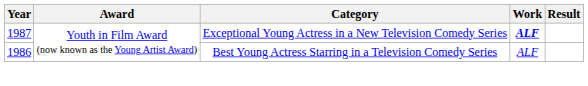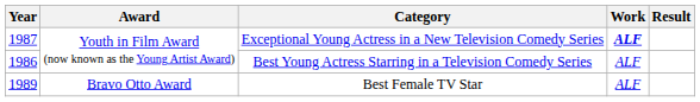 <table class="wikitable" rowspan=5; style="text-align: center; background:#ffffff;">
 <tr>
 <th>Year</th>
 <th>Award</th>
 <th>Category</th>
 <th>Work</th>
 <th>Result</th>
 </tr>
 <tr>
 <td><a href='#'>1987</a></td>
 <td rowspan=2><a href='#'>Youth in Film Award</a><br><small>(now known as the <a href='#'>Young Artist Award</a>)</small></td>
 <td><a href='#'>Exceptional Young Actress in a New Television Comedy Series</a></td>
 <td><strong><em><a href='#'>ALF</a></em></strong></td>
 <td></td>
 </tr>
 <tr>
 <td><a href='#'>1986</a></td>
 <td><a href='#'>Best Young Actress Starring in a Television Comedy Series</a></td>
 <td><em><a href='#'>ALF</a></em></td>
 <td></td>
 </tr>
+<tr>
+<td><a href='#'>1989</a></td>
+<td><a href='#'>Bravo Otto Award</a></td>
+<td>Best Female TV Star</td>
+<td><em><a href='#'>ALF</a></em></td>
+<td></td>
+</tr>
 </table>
